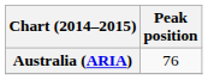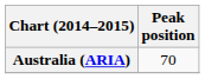 <table class="wikitable sortable plainrowheaders" style="text-align:center;">
 <tr>
 <th scope="col">Chart (2014–2015)</th>
 <th scope="col">Peak<br>position</th>
 </tr>
 <tr>
 <th scope="row">Australia (<a href='#'>ARIA</a>)</th>
-<td align="center">76</td>
+<td align="center">70</td>
 </tr>
 <tr>
 </tr>
 <tr>
 </tr>
 <tr>
 </tr>
 <tr>
 </tr>
 <tr>
 </tr>
 <tr>
 </tr>
 </table>
